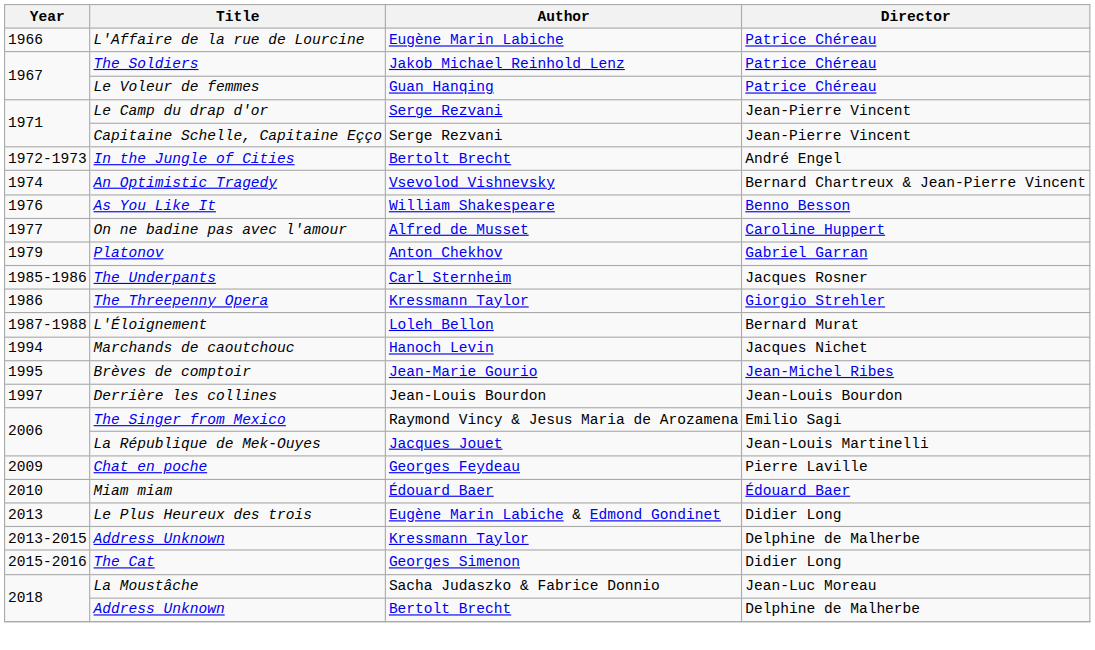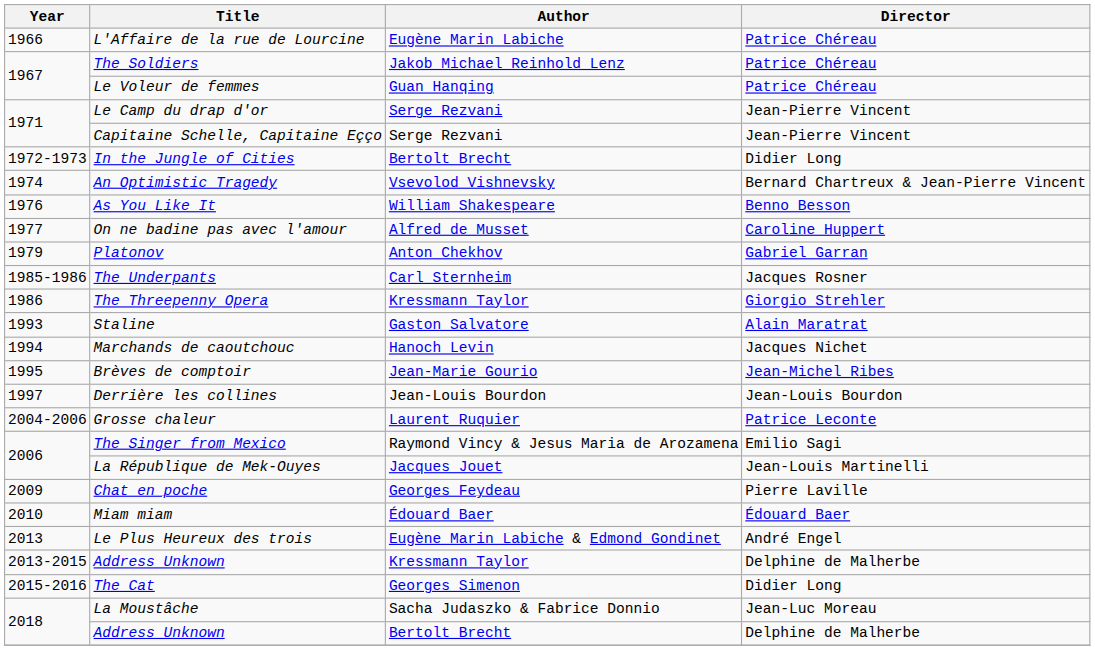 <table class="wikitable">
 <tr>
 <th>Year</th>
 <th>Title</th>
 <th>Author</th>
 <th>Director</th>
 </tr>
 <tr>
 <td>1966</td>
 <td><em>L'Affaire de la rue de Lourcine</em></td>
 <td><a href='#'>Eugène Marin Labiche</a></td>
 <td><a href='#'>Patrice Chéreau</a></td>
 </tr>
 <tr>
 <td rowspan=2>1967</td>
 <td><em><a href='#'>The Soldiers</a></em></td>
 <td><a href='#'>Jakob Michael Reinhold Lenz</a></td>
 <td><a href='#'>Patrice Chéreau</a></td>
 </tr>
 <tr>
 <td><em>Le Voleur de femmes</em></td>
 <td><a href='#'>Guan Hanqing</a></td>
 <td><a href='#'>Patrice Chéreau</a></td>
 </tr>
 <tr>
 <td rowspan=2>1971</td>
 <td><em>Le Camp du drap d'or</em></td>
 <td><a href='#'>Serge Rezvani</a></td>
 <td>Jean-Pierre Vincent</td>
 </tr>
 <tr>
 <td><em>Capitaine Schelle, Capitaine Eçço</em></td>
 <td>Serge Rezvani</td>
 <td>Jean-Pierre Vincent</td>
 </tr>
 <tr>
 <td>1972-1973</td>
 <td><em><a href='#'>In the Jungle of Cities</a></em></td>
 <td><a href='#'>Bertolt Brecht</a></td>
-<td>André Engel</td>
+<td>Didier Long</td>
 </tr>
 <tr>
 <td>1974</td>
 <td><em><a href='#'>An Optimistic Tragedy</a></em></td>
 <td><a href='#'>Vsevolod Vishnevsky</a></td>
 <td>Bernard Chartreux & Jean-Pierre Vincent</td>
 </tr>
 <tr>
 <td>1976</td>
 <td><em><a href='#'>As You Like It</a></em></td>
 <td><a href='#'>William Shakespeare</a></td>
 <td><a href='#'>Benno Besson</a></td>
 </tr>
 <tr>
 <td>1977</td>
 <td><em>On ne badine pas avec l'amour</em></td>
 <td><a href='#'>Alfred de Musset</a></td>
 <td><a href='#'>Caroline Huppert</a></td>
 </tr>
 <tr>
 <td>1979</td>
 <td><em><a href='#'>Platonov</a></em></td>
 <td><a href='#'>Anton Chekhov</a></td>
 <td><a href='#'>Gabriel Garran</a></td>
 </tr>
 <tr>
 <td>1985-1986</td>
 <td><em><a href='#'>The Underpants</a></em></td>
 <td><a href='#'>Carl Sternheim</a></td>
 <td>Jacques Rosner</td>
 </tr>
 <tr>
 <td>1986</td>
 <td><em><a href='#'>The Threepenny Opera</a></em></td>
 <td><a href='#'>Kressmann Taylor</a></td>
 <td><a href='#'>Giorgio Strehler</a></td>
 </tr>
 <tr>
-<td>1987-1988</td>
-<td><em>L'Éloignement</em></td>
-<td><a href='#'>Loleh Bellon</a></td>
-<td>Bernard Murat</td>
+<td>1993</td>
+<td><em>Staline</em></td>
+<td><a href='#'>Gaston Salvatore</a></td>
+<td><a href='#'>Alain Maratrat</a></td>
 </tr>
 <tr>
 <td>1994</td>
 <td><em>Marchands de caoutchouc</em></td>
 <td><a href='#'>Hanoch Levin</a></td>
 <td>Jacques Nichet</td>
 </tr>
 <tr>
 <td>1995</td>
 <td><em>Brèves de comptoir</em></td>
 <td><a href='#'>Jean-Marie Gourio</a></td>
 <td><a href='#'>Jean-Michel Ribes</a></td>
 </tr>
 <tr>
 <td>1997</td>
 <td><em>Derrière les collines</em></td>
 <td>Jean-Louis Bourdon</td>
 <td>Jean-Louis Bourdon</td>
+</tr>
+<tr>
+<td>2004-2006</td>
+<td><em>Grosse chaleur</em></td>
+<td><a href='#'>Laurent Ruquier</a></td>
+<td><a href='#'>Patrice Leconte</a></td>
 </tr>
 <tr>
 <td rowspan=2>2006</td>
 <td><em><a href='#'>The Singer from Mexico</a></em></td>
 <td>Raymond Vincy & Jesus Maria de Arozamena</td>
 <td>Emilio Sagi</td>
 </tr>
 <tr>
 <td><em>La République de Mek-Ouyes</em></td>
 <td><a href='#'>Jacques Jouet</a></td>
 <td>Jean-Louis Martinelli</td>
 </tr>
 <tr>
 <td>2009</td>
 <td><em><a href='#'>Chat en poche</a></em></td>
 <td><a href='#'>Georges Feydeau</a></td>
 <td>Pierre Laville</td>
 </tr>
 <tr>
 <td>2010</td>
 <td><em>Miam miam</em></td>
 <td><a href='#'>Édouard Baer</a></td>
 <td><a href='#'>Édouard Baer</a></td>
 </tr>
 <tr>
 <td>2013</td>
 <td><em>Le Plus Heureux des trois</em></td>
 <td><a href='#'>Eugène Marin Labiche</a> & <a href='#'>Edmond Gondinet</a></td>
-<td>Didier Long</td>
+<td>André Engel</td>
 </tr>
 <tr>
 <td>2013-2015</td>
 <td><em><a href='#'>Address Unknown</a></em></td>
 <td><a href='#'>Kressmann Taylor</a></td>
 <td>Delphine de Malherbe</td>
 </tr>
 <tr>
 <td>2015-2016</td>
 <td><em><a href='#'>The Cat</a></em></td>
 <td><a href='#'>Georges Simenon</a></td>
 <td>Didier Long</td>
 </tr>
 <tr>
 <td rowspan=2>2018</td>
 <td><em>La Moustâche</em></td>
 <td>Sacha Judaszko & Fabrice Donnio</td>
 <td>Jean-Luc Moreau</td>
 </tr>
 <tr>
 <td><em><a href='#'>Address Unknown</a></em></td>
 <td><a href='#'>Bertolt Brecht</a></td>
 <td>Delphine de Malherbe</td>
 </tr>
 <tr>
 </tr>
 </table>
